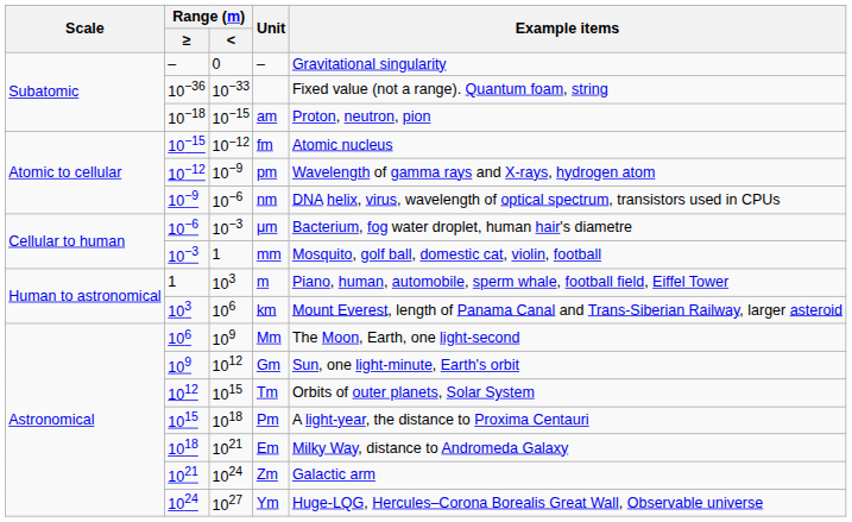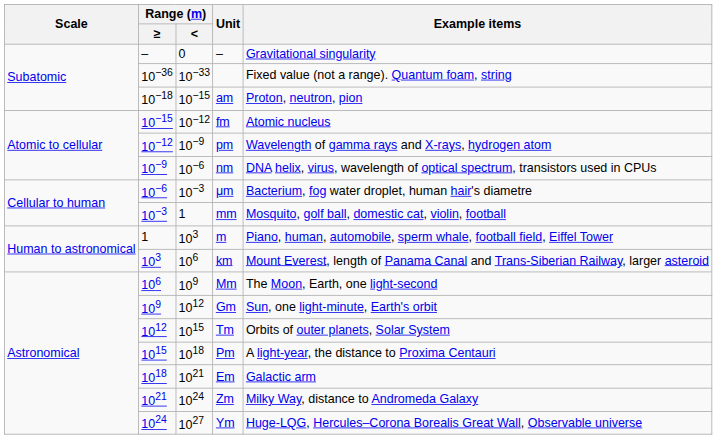 <table class="wikitable"px">
 <tr>
 <th rowspan=2>Scale</th>
 <th colspan=2>Range (<a href='#'>m</a>)</th>
 <th rowspan=2>Unit</th>
 <th rowspan=2>Example items</th>
 </tr>
 <tr>
 <th>≥</th>
 <th><</th>
 </tr>
 <tr>
 <td rowspan="3"><a href='#'>Subatomic</a></td>
 <td>–</td>
 <td>0</td>
 <td>–</td>
 <td><a href='#'>Gravitational singularity</a></td>
 </tr>
 <tr>
 <td>10<sup>−36</sup></td>
 <td>10<sup>−33</sup></td>
 <td></td>
 <td>Fixed value (not a range). <a href='#'>Quantum foam</a>, <a href='#'>string</a></td>
 </tr>
 <tr>
 <td>10<sup>−18</sup></td>
 <td>10<sup>−15</sup></td>
 <td><a href='#'>am</a></td>
 <td><a href='#'>Proton</a>, <a href='#'>neutron</a>, <a href='#'>pion</a></td>
 </tr>
 <tr>
 <td rowspan=3><a href='#'>Atomic to cellular</a></td>
 <td><a href='#'>10<sup>−15</sup></a></td>
 <td>10<sup>−12</sup></td>
 <td><a href='#'>fm</a></td>
 <td><a href='#'>Atomic nucleus</a></td>
 </tr>
 <tr>
 <td><a href='#'>10<sup>−12</sup></a></td>
 <td>10<sup>−9</sup></td>
 <td><a href='#'>pm</a></td>
 <td><a href='#'>Wavelength</a> of <a href='#'>gamma rays</a> and <a href='#'>X-rays</a>, <a href='#'>hydrogen atom</a></td>
 </tr>
 <tr>
 <td><a href='#'>10<sup>−9</sup></a></td>
 <td>10<sup>−6</sup></td>
 <td><a href='#'>nm</a></td>
 <td><a href='#'>DNA</a> <a href='#'>helix</a>, <a href='#'>virus</a>, wavelength of <a href='#'>optical spectrum</a>, transistors used in CPUs</td>
 </tr>
 <tr>
 <td rowspan=2><a href='#'>Cellular to human</a></td>
 <td><a href='#'>10<sup>−6</sup></a></td>
 <td>10<sup>−3</sup></td>
 <td><a href='#'>μm</a></td>
 <td><a href='#'>Bacterium</a>, <a href='#'>fog</a> water droplet, human <a href='#'>hair</a>'s diametre</td>
 </tr>
 <tr>
 <td><a href='#'>10<sup>−3</sup></a></td>
 <td>1</td>
 <td><a href='#'>mm</a></td>
 <td><a href='#'>Mosquito</a>, <a href='#'>golf ball</a>, <a href='#'>domestic cat</a>, <a href='#'>violin</a>, <a href='#'>football</a></td>
 </tr>
 <tr>
 <td rowspan=2><a href='#'>Human to astronomical</a></td>
 <td>1</td>
 <td>10<sup>3</sup></td>
 <td><a href='#'>m</a></td>
 <td><a href='#'>Piano</a>, <a href='#'>human</a>, <a href='#'>automobile</a>, <a href='#'>sperm whale</a>, <a href='#'>football field</a>, <a href='#'>Eiffel Tower</a></td>
 </tr>
 <tr>
 <td><a href='#'>10<sup>3</sup></a></td>
 <td>10<sup>6</sup></td>
 <td><a href='#'>km</a></td>
 <td><a href='#'>Mount Everest</a>, length of <a href='#'>Panama Canal</a> and <a href='#'>Trans-Siberian Railway</a>, larger <a href='#'>asteroid</a></td>
 </tr>
 <tr>
 <td rowspan=7><a href='#'>Astronomical</a></td>
 <td><a href='#'>10<sup>6</sup></a></td>
 <td>10<sup>9</sup></td>
 <td><a href='#'>Mm</a></td>
 <td>The <a href='#'>Moon</a>, Earth, one <a href='#'>light-second</a></td>
 </tr>
 <tr>
 <td><a href='#'>10<sup>9</sup></a></td>
 <td>10<sup>12</sup></td>
 <td><a href='#'>Gm</a></td>
 <td><a href='#'>Sun</a>, one <a href='#'>light-minute</a>, <a href='#'>Earth's orbit</a></td>
 </tr>
 <tr>
 <td><a href='#'>10<sup>12</sup></a></td>
 <td>10<sup>15</sup></td>
 <td><a href='#'>Tm</a></td>
 <td>Orbits of <a href='#'>outer planets</a>, <a href='#'>Solar System</a></td>
 </tr>
 <tr>
 <td><a href='#'>10<sup>15</sup></a></td>
 <td>10<sup>18</sup></td>
 <td><a href='#'>Pm</a></td>
 <td>A <a href='#'>light-year</a>, the distance to <a href='#'>Proxima Centauri</a></td>
 </tr>
 <tr>
 <td><a href='#'>10<sup>18</sup></a></td>
 <td>10<sup>21</sup></td>
 <td><a href='#'>Em</a></td>
-<td><a href='#'>Milky Way</a>, distance to <a href='#'>Andromeda Galaxy</a></td>
+<td><a href='#'>Galactic arm</a></td>
 </tr>
 <tr>
 <td><a href='#'>10<sup>21</sup></a></td>
 <td>10<sup>24</sup></td>
 <td><a href='#'>Zm</a></td>
-<td><a href='#'>Galactic arm</a></td>
+<td><a href='#'>Milky Way</a>, distance to <a href='#'>Andromeda Galaxy</a></td>
 </tr>
 <tr>
 <td><a href='#'>10<sup>24</sup></a></td>
 <td>10<sup>27</sup></td>
 <td><a href='#'>Ym</a></td>
 <td><a href='#'>Huge-LQG</a>, <a href='#'>Hercules–Corona Borealis Great Wall</a>, <a href='#'>Observable universe</a></td>
 </tr>
 </table>
